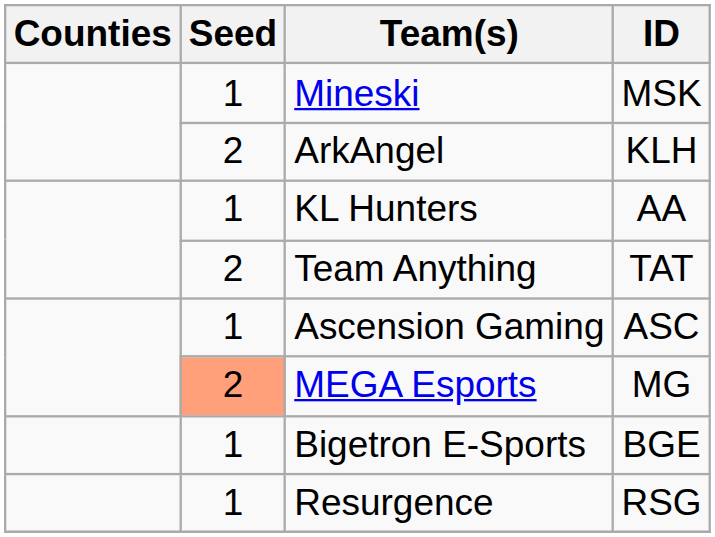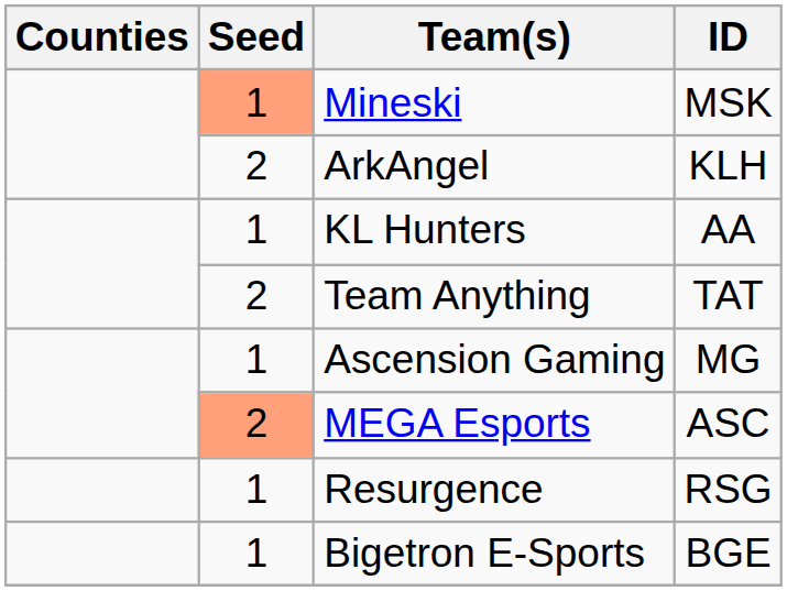 <table class="wikitable">
 <tr>
 <th>Counties</th>
 <th>Seed</th>
 <th>Team(s)</th>
 <th>ID</th>
 </tr>
 <tr>
 <td style="text-align:left"   rowspan="2"></td>
-<td style="text-align:center">1</td>
+<td style="background: lightsalmon; text-align:center">1</td>
 <td style="text-align:left"> <a href='#'>Mineski</a></td>
 <td style="text-align:center">MSK</td>
 </tr>
 <tr>
 <td style="text-align:center">2</td>
 <td style="text-align:left"> ArkAngel</td>
 <td style="text-align:center">KLH</td>
 </tr>
 <tr>
 <td style="text-align:left"   rowspan="2"></td>
 <td style="text-align:center">1</td>
 <td style="text-align:left"> KL Hunters</td>
 <td style="text-align:center">AA</td>
 </tr>
 <tr>
 <td style="text-align:center">2</td>
 <td style="text-align:left"> Team Anything</td>
 <td style="text-align:center">TAT</td>
 </tr>
 <tr>
 <td style="text-align:left"   rowspan="2"></td>
 <td style="text-align:center">1</td>
 <td style="text-align:left"> Ascension Gaming</td>
-<td style="text-align:center">ASC</td>
+<td style="text-align:center">MG</td>
 </tr>
 <tr>
 <td style="background: lightsalmon; text-align:center">2</td>
 <td style="text-align:left"> <a href='#'>MEGA Esports</a></td>
-<td style="text-align:center">MG</td>
+<td style="text-align:center">ASC</td>
+</tr>
+<tr>
+<td></td>
+<td style="text-align:center">1</td>
+<td style="text-align:left"> Resurgence</td>
+<td style="text-align:center">RSG</td>
 </tr>
 <tr>
 <td></td>
 <td style="text-align:center">1</td>
 <td style="text-align:left"> Bigetron E-Sports</td>
 <td style="text-align:center">BGE</td>
 </tr>
 <tr>
-<td></td>
-<td style="text-align:center">1</td>
-<td style="text-align:left"> Resurgence</td>
-<td style="text-align:center">RSG</td>
-</tr>
-<tr>
 </tr>
 </table>
